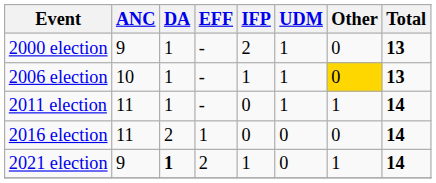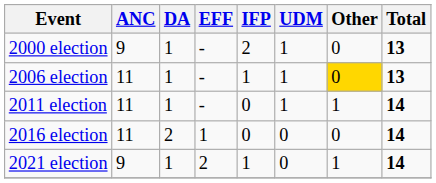 <table class="wikitable">
 <tr>
 <th>Event</th>
 <th><a href='#'>ANC</a></th>
 <th><a href='#'>DA</a></th>
 <th><a href='#'>EFF</a></th>
 <th><a href='#'>IFP</a></th>
 <th><a href='#'>UDM</a></th>
 <th>Other</th>
 <th>Total</th>
 </tr>
 <tr>
 <td><a href='#'>2000 election</a></td>
 <td>9</td>
 <td>1</td>
 <td>-</td>
 <td>2</td>
 <td>1</td>
 <td>0</td>
 <td><strong>13</strong></td>
 </tr>
 <tr>
 <td><a href='#'>2006 election</a></td>
-<td>10</td>
+<td>11</td>
 <td>1</td>
 <td>-</td>
 <td>1</td>
 <td>1</td>
 <td style="background: gold;">0</td>
 <td><strong>13</strong></td>
 </tr>
 <tr>
 <td><a href='#'>2011 election</a></td>
 <td>11</td>
 <td>1</td>
 <td>-</td>
 <td>0</td>
 <td>1</td>
 <td>1</td>
 <td><strong>14</strong></td>
 </tr>
 <tr>
 <td><a href='#'>2016 election</a></td>
 <td>11</td>
 <td>2</td>
 <td>1</td>
 <td>0</td>
 <td>0</td>
 <td>0</td>
 <td><strong>14</strong></td>
 </tr>
 <tr>
 <td><a href='#'>2021 election</a></td>
 <td>9</td>
-<td><strong>1</strong></td>
+<td>1</td>
 <td>2</td>
 <td>1</td>
 <td>0</td>
 <td>1</td>
 <td><strong>14</strong></td>
 </tr>
 <tr>
 </tr>
 </table>
